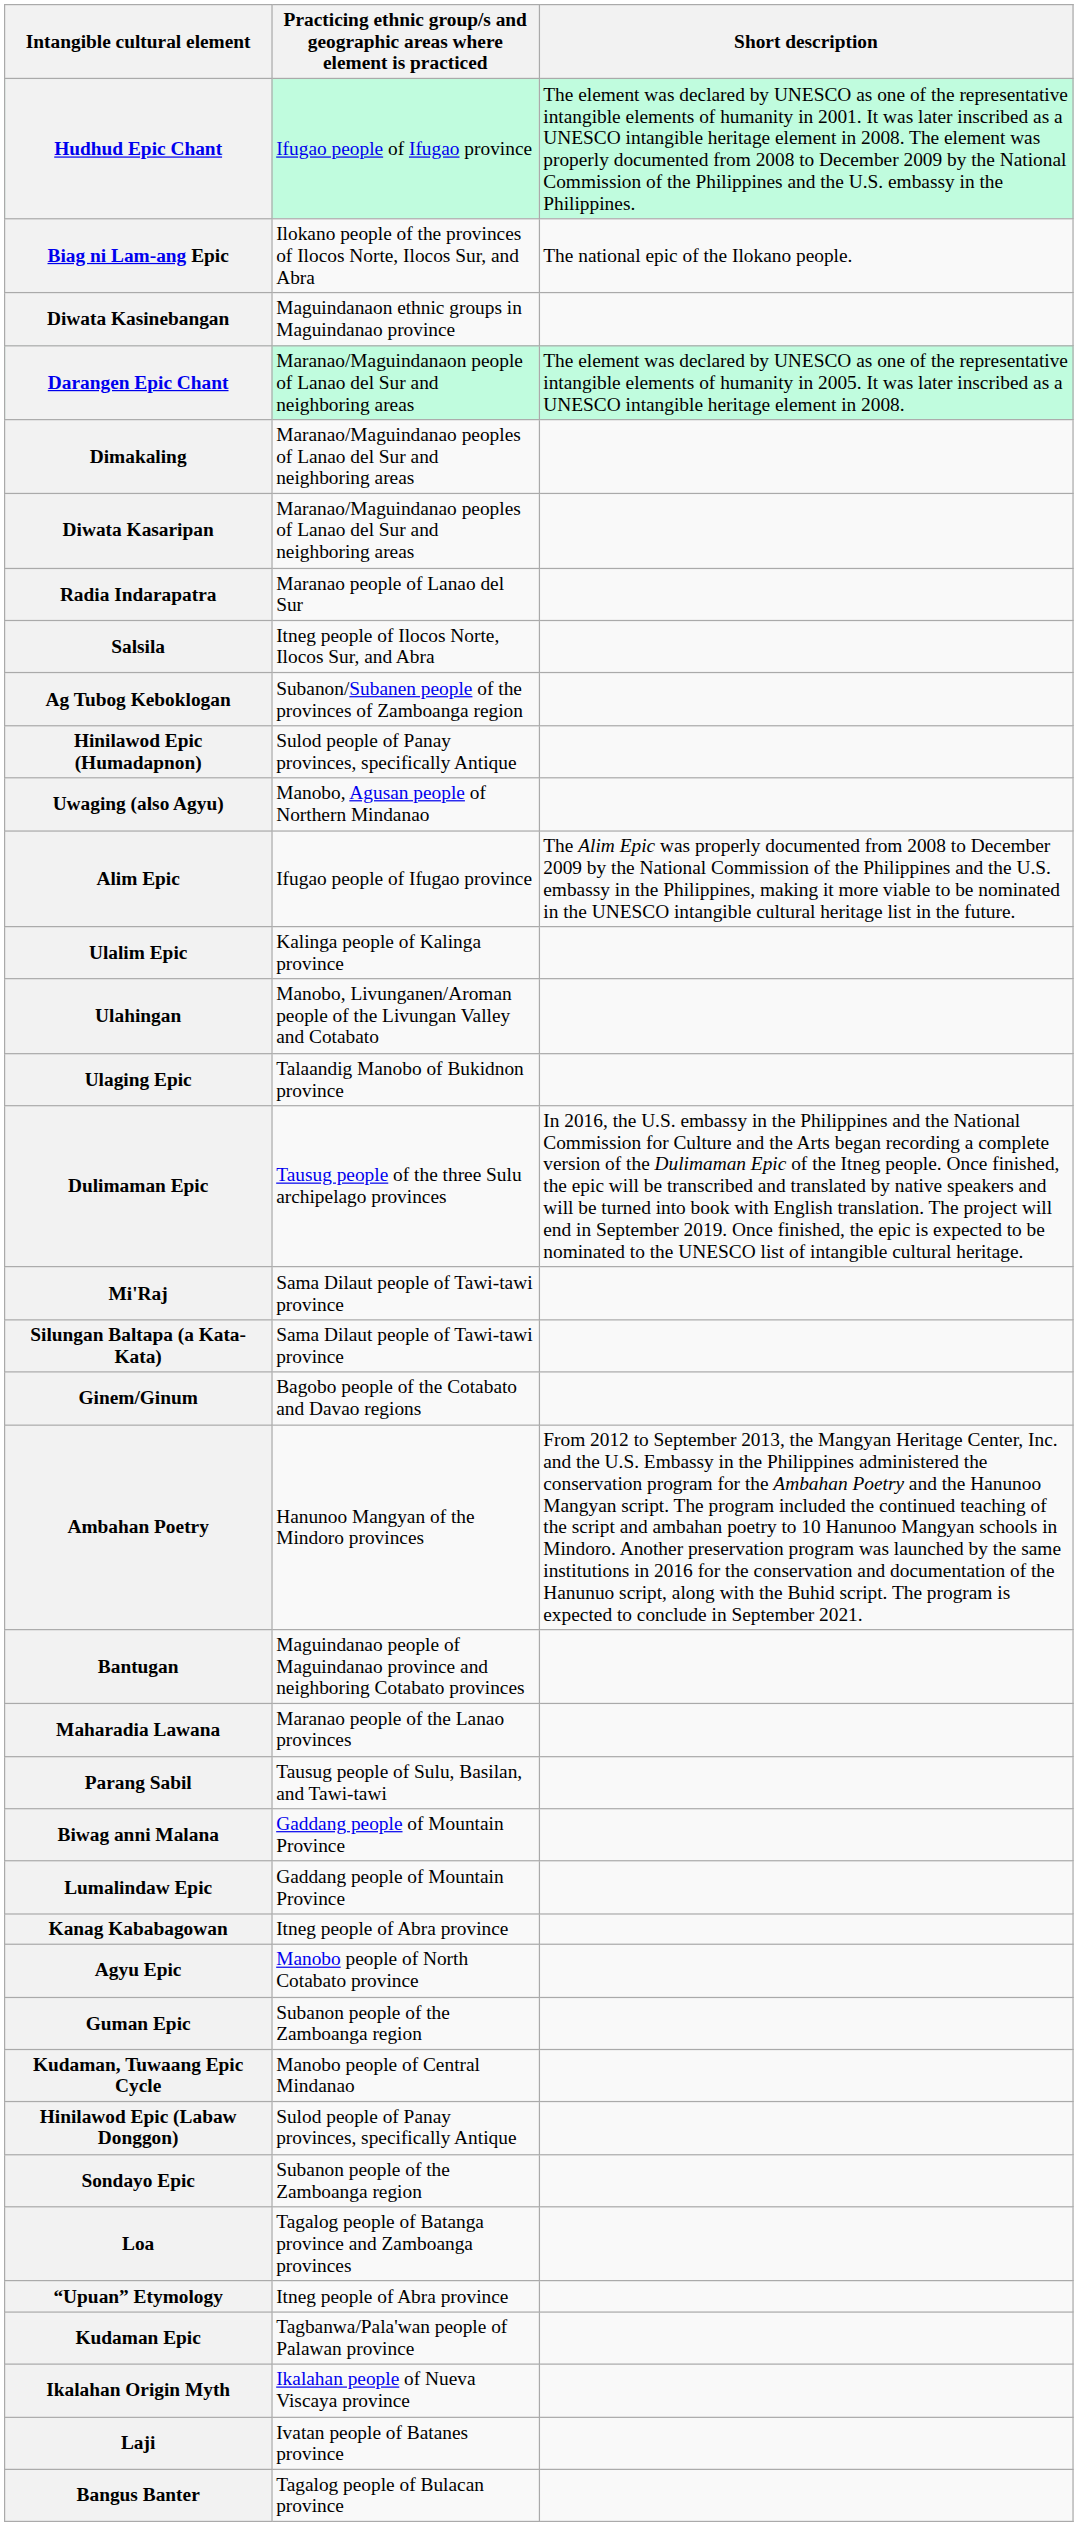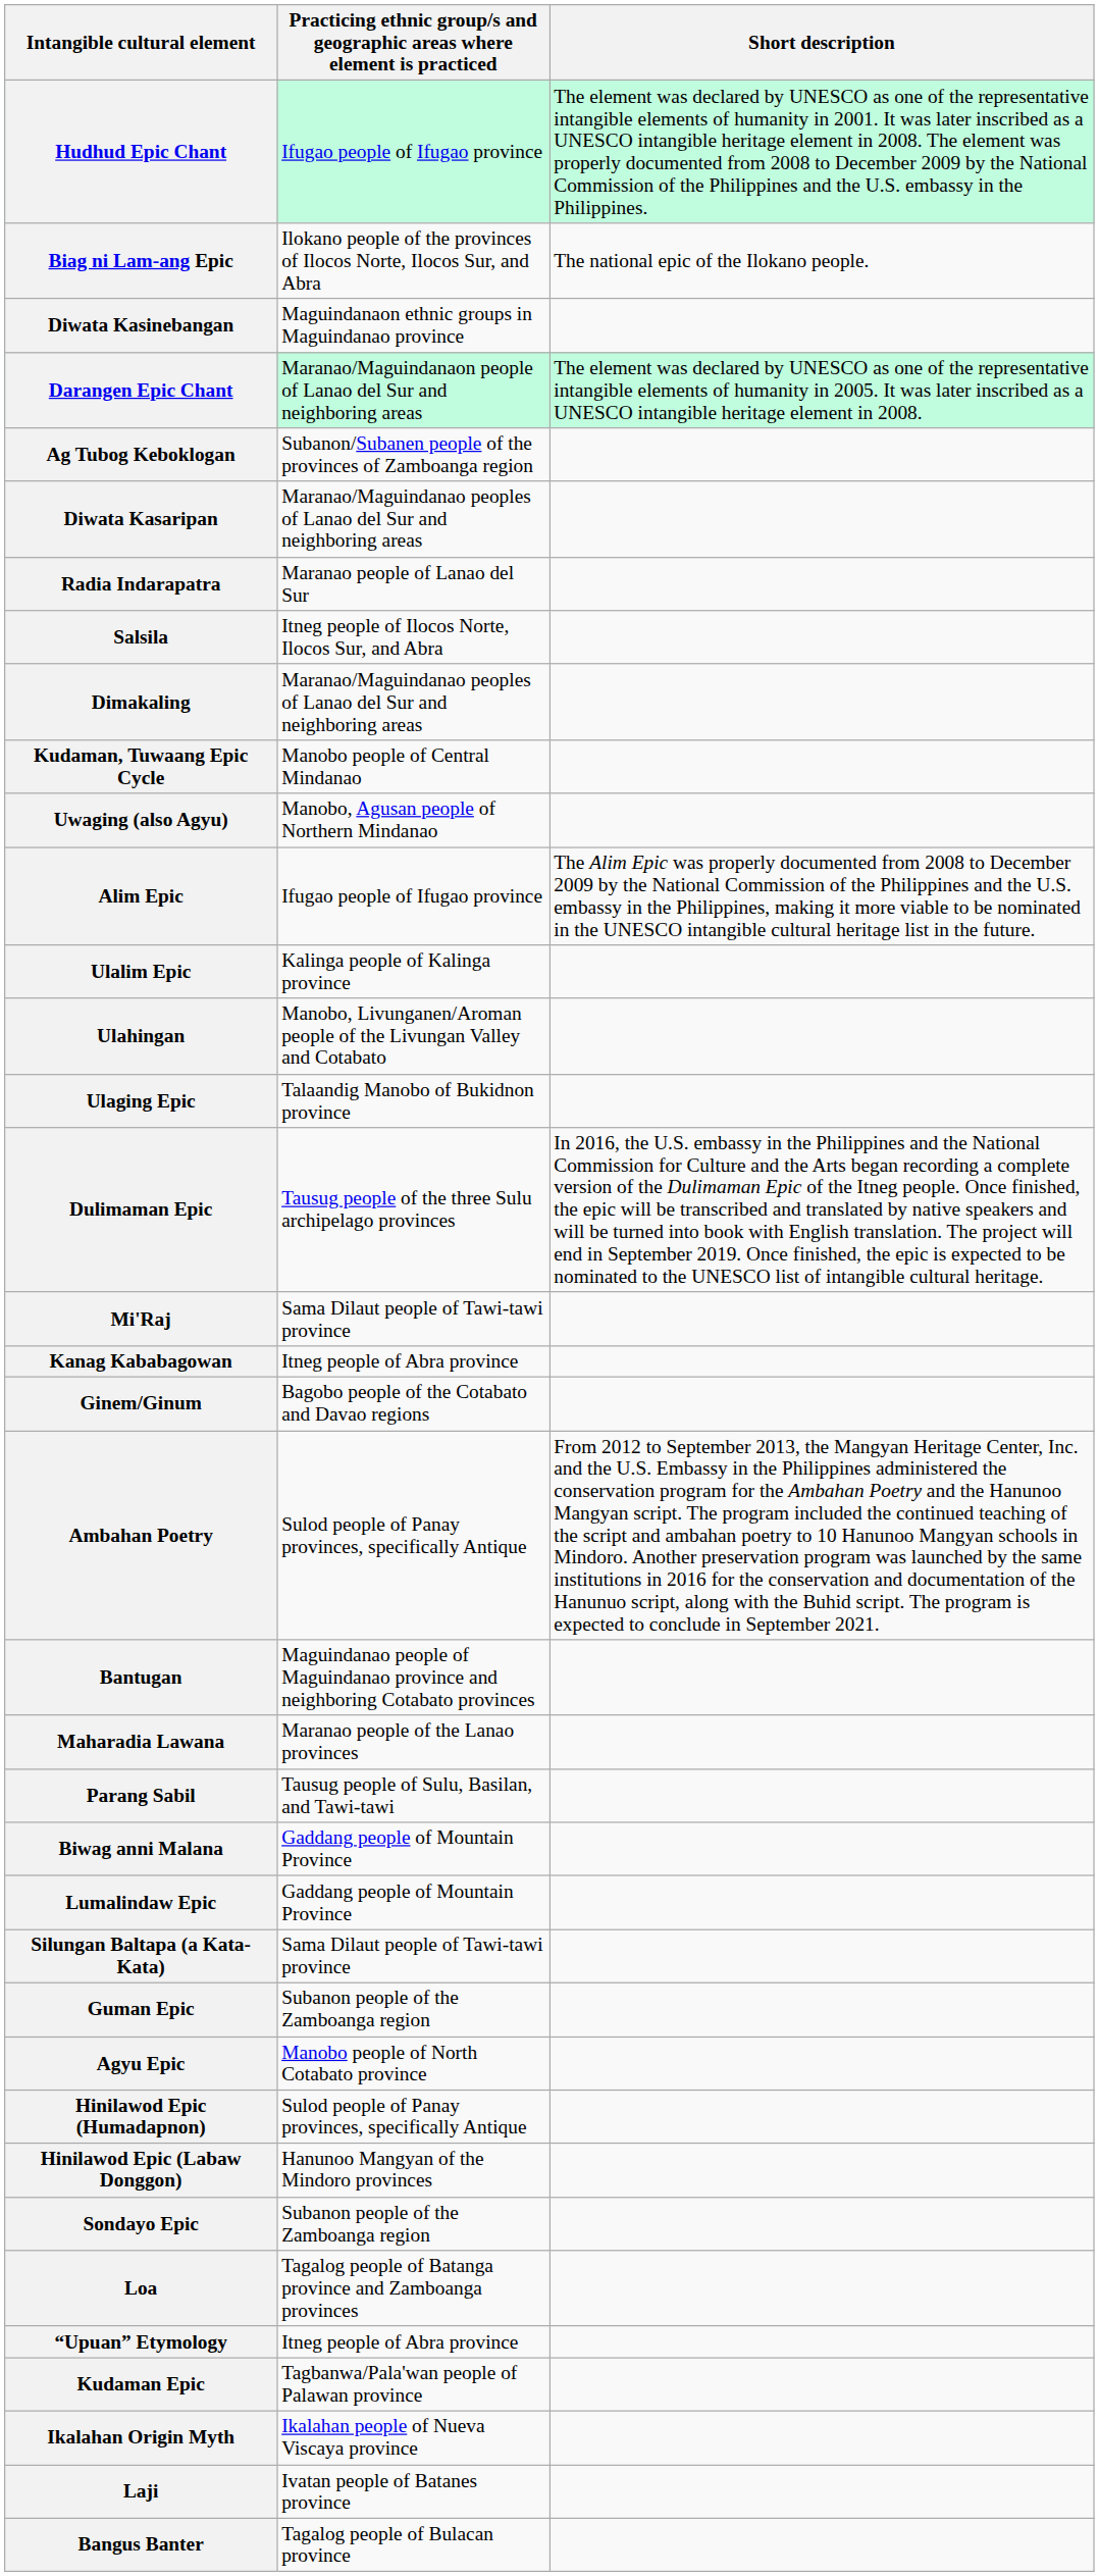 <table class="wikitable sortable plainrowheaders" style="width:100%;">
 <tr>
 <th scope="col" style="width:25%;">Intangible cultural element</th>
 <th scope="col" style="width:25%;">Practicing ethnic group/s and geographic areas where element is practiced</th>
 <th scope="col" style="width50%;">Short description</th>
 </tr>
 <tr style="background:#C0FCDE;">
 <th scope="row"><a href='#'>Hudhud Epic Chant</a></th>
 <td><a href='#'>Ifugao people</a> of <a href='#'>Ifugao</a> province</td>
 <td>The element was declared by UNESCO as one of the representative intangible elements of humanity in 2001. It was later inscribed as a UNESCO intangible heritage element in 2008. The element was properly documented from 2008 to December 2009 by the National Commission of the Philippines and the U.S. embassy in the Philippines.</td>
 </tr>
 <tr>
 <th scope="row"><a href='#'>Biag ni Lam-ang</a> Epic</th>
 <td>Ilokano people of the provinces of Ilocos Norte, Ilocos Sur, and Abra</td>
 <td>The national epic of the Ilokano people.</td>
 </tr>
 <tr>
 <th scope="row">Diwata Kasinebangan</th>
 <td>Maguindanaon ethnic groups in Maguindanao province</td>
 <td></td>
 </tr>
 <tr style="background:#C0FCDE;">
 <th scope="row"><a href='#'>Darangen Epic Chant</a></th>
 <td>Maranao/Maguindanaon people of Lanao del Sur and neighboring areas</td>
 <td>The element was declared by UNESCO as one of the representative intangible elements of humanity in 2005. It was later inscribed as a UNESCO intangible heritage element in 2008.</td>
 </tr>
 <tr>
-<th scope="row">Dimakaling</th>
-<td>Maranao/Maguindanao peoples of Lanao del Sur and neighboring areas</td>
+<th scope="row">Ag Tubog Keboklogan</th>
+<td>Subanon/<a href='#'>Subanen people</a> of the provinces of Zamboanga region</td>
 <td></td>
 </tr>
 <tr>
 <th scope="row">Diwata Kasaripan</th>
 <td>Maranao/Maguindanao peoples of Lanao del Sur and neighboring areas</td>
 <td></td>
 </tr>
 <tr>
 <th scope="row">Radia Indarapatra</th>
 <td>Maranao people of Lanao del Sur</td>
 <td></td>
 </tr>
 <tr>
 <th scope="row">Salsila</th>
 <td>Itneg people of Ilocos Norte, Ilocos Sur, and Abra</td>
 <td></td>
 </tr>
 <tr>
-<th scope="row">Ag Tubog Keboklogan</th>
-<td>Subanon/<a href='#'>Subanen people</a> of the provinces of Zamboanga region</td>
+<th scope="row">Dimakaling</th>
+<td>Maranao/Maguindanao peoples of Lanao del Sur and neighboring areas</td>
 <td></td>
 </tr>
 <tr>
-<th scope="row">Hinilawod Epic (Humadapnon)</th>
-<td>Sulod people of Panay provinces, specifically Antique</td>
+<th scope="row">Kudaman, Tuwaang Epic Cycle</th>
+<td>Manobo people of Central Mindanao</td>
 <td></td>
 </tr>
 <tr>
 <th scope="row">Uwaging (also Agyu)</th>
 <td>Manobo, <a href='#'>Agusan people</a> of Northern Mindanao</td>
 <td></td>
 </tr>
 <tr>
 <th scope="row">Alim Epic</th>
 <td>Ifugao people of Ifugao province</td>
 <td>The <em>Alim Epic</em> was properly documented from 2008 to December 2009 by the National Commission of the Philippines and the U.S. embassy in the Philippines, making it more viable to be nominated in the UNESCO intangible cultural heritage list in the future.</td>
 </tr>
 <tr>
 <th scope="row">Ulalim Epic</th>
 <td>Kalinga people of Kalinga province</td>
 <td></td>
 </tr>
 <tr>
 <th scope="row">Ulahingan</th>
 <td>Manobo, Livunganen/Aroman people of the Livungan Valley and Cotabato</td>
 <td></td>
 </tr>
 <tr>
 <th scope="row">Ulaging Epic</th>
 <td>Talaandig Manobo of Bukidnon province</td>
 <td></td>
 </tr>
 <tr>
 <th scope="row">Dulimaman Epic</th>
 <td><a href='#'>Tausug people</a> of the three Sulu archipelago provinces</td>
 <td>In 2016, the U.S. embassy in the Philippines and the National Commission for Culture and the Arts began recording a complete version of the <em>Dulimaman Epic</em> of the Itneg people. Once finished, the epic will be transcribed and translated by native speakers and will be turned into book with English translation. The project will end in September 2019. Once finished, the epic is expected to be nominated to the UNESCO list of intangible cultural heritage.</td>
 </tr>
 <tr>
 <th scope="row">Mi'Raj</th>
 <td>Sama Dilaut people of Tawi-tawi province</td>
 <td></td>
 </tr>
 <tr>
-<th scope="row">Silungan Baltapa (a Kata-Kata)</th>
-<td>Sama Dilaut people of Tawi-tawi province</td>
+<th scope="row">Kanag Kababagowan</th>
+<td>Itneg people of Abra province</td>
 <td></td>
 </tr>
 <tr>
 <th scope="row">Ginem/Ginum</th>
 <td>Bagobo people of the Cotabato and Davao regions</td>
 <td></td>
 </tr>
 <tr>
 <th scope="row">Ambahan Poetry</th>
-<td>Hanunoo Mangyan of the Mindoro provinces</td>
+<td>Sulod people of Panay provinces, specifically Antique</td>
 <td>From 2012 to September 2013, the Mangyan Heritage Center, Inc. and the U.S. Embassy in the Philippines administered the conservation program for the <em>Ambahan Poetry</em> and the Hanunoo Mangyan script. The program included the continued teaching of the script and ambahan poetry to 10 Hanunoo Mangyan schools in Mindoro. Another preservation program was launched by the same institutions in 2016 for the conservation and documentation of the Hanunuo script, along with the Buhid script. The program is expected to conclude in September 2021.</td>
 </tr>
 <tr>
 <th scope="row">Bantugan</th>
 <td>Maguindanao people of Maguindanao province and neighboring Cotabato provinces</td>
 <td></td>
 </tr>
 <tr>
 <th scope="row">Maharadia Lawana</th>
 <td>Maranao people of the Lanao provinces</td>
 <td></td>
 </tr>
 <tr>
 <th scope="row">Parang Sabil</th>
 <td>Tausug people of Sulu, Basilan, and Tawi-tawi</td>
 <td></td>
 </tr>
 <tr>
 <th scope="row">Biwag anni Malana</th>
 <td><a href='#'>Gaddang people</a> of Mountain Province</td>
 <td></td>
 </tr>
 <tr>
 <th scope="row">Lumalindaw Epic</th>
 <td>Gaddang people of Mountain Province</td>
 <td></td>
 </tr>
 <tr>
-<th scope="row">Kanag Kababagowan</th>
-<td>Itneg people of Abra province</td>
+<th scope="row">Silungan Baltapa (a Kata-Kata)</th>
+<td>Sama Dilaut people of Tawi-tawi province</td>
+<td></td>
+</tr>
+<tr>
+<th scope="row">Guman Epic</th>
+<td>Subanon people of the Zamboanga region</td>
 <td></td>
 </tr>
 <tr>
 <th scope="row">Agyu Epic</th>
 <td><a href='#'>Manobo</a> people of North Cotabato province</td>
 <td></td>
 </tr>
 <tr>
-<th scope="row">Guman Epic</th>
-<td>Subanon people of the Zamboanga region</td>
-<td></td>
-</tr>
-<tr>
-<th scope="row">Kudaman, Tuwaang Epic Cycle</th>
-<td>Manobo people of Central Mindanao</td>
+<th scope="row">Hinilawod Epic (Humadapnon)</th>
+<td>Sulod people of Panay provinces, specifically Antique</td>
 <td></td>
 </tr>
 <tr>
 <th scope="row">Hinilawod Epic (Labaw Donggon)</th>
-<td>Sulod people of Panay provinces, specifically Antique</td>
+<td>Hanunoo Mangyan of the Mindoro provinces</td>
 <td></td>
 </tr>
 <tr>
 <th scope="row">Sondayo Epic</th>
 <td>Subanon people of the Zamboanga region</td>
 <td></td>
 </tr>
 <tr>
 <th scope="row">Loa</th>
 <td>Tagalog people of Batanga province and Zamboanga provinces</td>
 <td></td>
 </tr>
 <tr>
 <th scope="row">“Upuan” Etymology</th>
 <td>Itneg people of Abra province</td>
 <td></td>
 </tr>
 <tr>
 <th scope="row">Kudaman Epic</th>
 <td>Tagbanwa/Pala'wan people of Palawan province</td>
 <td></td>
 </tr>
 <tr>
 <th scope="row">Ikalahan Origin Myth</th>
 <td><a href='#'>Ikalahan people</a> of Nueva Viscaya province</td>
 <td></td>
 </tr>
 <tr>
 <th scope="row">Laji</th>
 <td>Ivatan people of Batanes province</td>
 <td></td>
 </tr>
 <tr>
 <th scope="row">Bangus Banter</th>
 <td>Tagalog people of Bulacan province</td>
 <td></td>
 </tr>
 </table>
